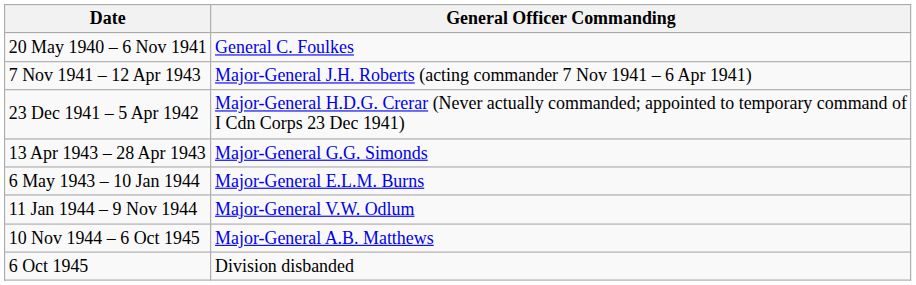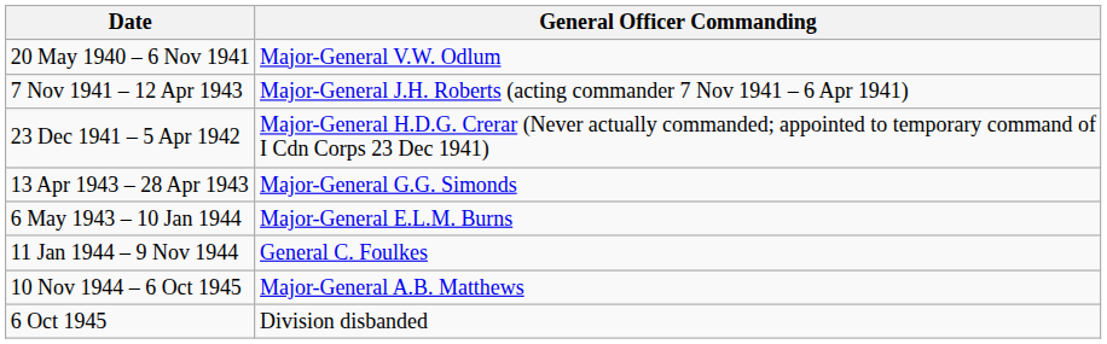 <table class="wikitable">
 <tr>
 <th>Date</th>
 <th>General Officer Commanding</th>
 </tr>
 <tr>
 <td>20 May 1940 – 6 Nov 1941</td>
-<td><a href='#'>General C. Foulkes</a></td>
+<td><a href='#'>Major-General V.W. Odlum</a></td>
 </tr>
 <tr>
 <td>7 Nov 1941 – 12 Apr 1943</td>
 <td><a href='#'>Major-General J.H. Roberts</a> (acting commander 7 Nov 1941 – 6 Apr 1941)</td>
 </tr>
 <tr>
 <td>23 Dec 1941 – 5 Apr 1942</td>
 <td><a href='#'>Major-General H.D.G. Crerar</a> (Never actually commanded; appointed to temporary command of<br>I Cdn Corps 23 Dec 1941)</td>
 </tr>
 <tr>
 <td>13 Apr 1943 – 28 Apr 1943</td>
 <td><a href='#'>Major-General G.G. Simonds</a></td>
 </tr>
 <tr>
 <td>6 May 1943 – 10 Jan 1944</td>
 <td><a href='#'>Major-General E.L.M. Burns</a></td>
 </tr>
 <tr>
 <td>11 Jan 1944 – 9 Nov 1944</td>
-<td><a href='#'>Major-General V.W. Odlum</a></td>
+<td><a href='#'>General C. Foulkes</a></td>
 </tr>
 <tr>
 <td>10 Nov 1944 – 6 Oct 1945</td>
 <td><a href='#'>Major-General A.B. Matthews</a></td>
 </tr>
 <tr>
 <td>6 Oct 1945</td>
 <td>Division disbanded</td>
 </tr>
 </table>
